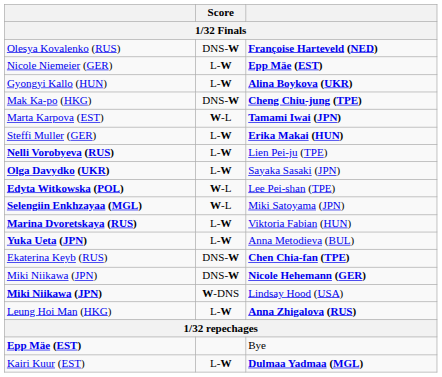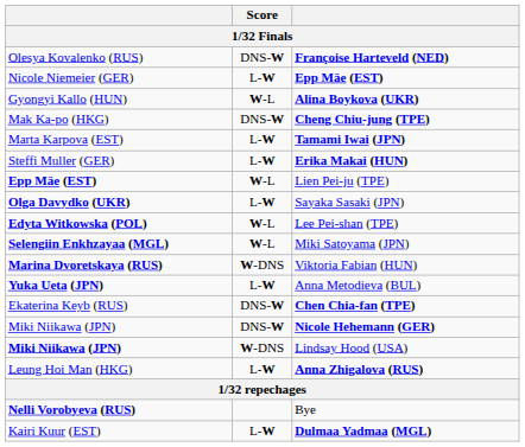 <table class="wikitable" style="text-align: left; ">
 <tr>
 <th align="right" width="270"></th>
 <th width="65">Score</th>
 <th align="left" width="270"></th>
 </tr>
 <tr>
 <th colspan=3>1/32 Finals</th>
 </tr>
 <tr>
 <td> <a href='#'>Olesya Kovalenko</a> (<a href='#'>RUS</a>)</td>
 <td align="center">DNS-<strong>W</strong></td>
 <td><strong> <a href='#'>Françoise Harteveld</a> (<a href='#'>NED</a>)</strong></td>
 </tr>
 <tr>
 <td> <a href='#'>Nicole Niemeier</a> (<a href='#'>GER</a>)</td>
 <td align="center">L-<strong>W</strong></td>
 <td><strong> <a href='#'>Epp Mäe</a> (<a href='#'>EST</a>)</strong></td>
 </tr>
 <tr>
 <td> <a href='#'>Gyongyi Kallo</a> (<a href='#'>HUN</a>)</td>
-<td align="center">L-<strong>W</strong></td>
+<td align="center"><strong>W</strong>-L</td>
 <td><strong> <a href='#'>Alina Boykova</a> (<a href='#'>UKR</a>)</strong></td>
 </tr>
 <tr>
 <td> <a href='#'>Mak Ka-po</a> (<a href='#'>HKG</a>)</td>
 <td align="center">DNS-<strong>W</strong></td>
 <td><strong> <a href='#'>Cheng Chiu-jung</a> (<a href='#'>TPE</a>)</strong></td>
 </tr>
 <tr>
 <td> <a href='#'>Marta Karpova</a> (<a href='#'>EST</a>)</td>
-<td align="center"><strong>W</strong>-L</td>
+<td align="center">L-<strong>W</strong></td>
 <td><strong> <a href='#'>Tamami Iwai</a> (<a href='#'>JPN</a>)</strong></td>
 </tr>
 <tr>
 <td> <a href='#'>Steffi Muller</a> (<a href='#'>GER</a>)</td>
 <td align="center">L-<strong>W</strong></td>
 <td><strong> <a href='#'>Erika Makai</a> (<a href='#'>HUN</a>)</strong></td>
 </tr>
 <tr>
-<td><strong> <a href='#'>Nelli Vorobyeva</a> (<a href='#'>RUS</a>)</strong></td>
-<td align="center">L-<strong>W</strong></td>
+<td><strong> <a href='#'>Epp Mäe</a> (<a href='#'>EST</a>)</strong></td>
+<td align="center"><strong>W</strong>-L</td>
 <td> <a href='#'>Lien Pei-ju</a> (<a href='#'>TPE</a>)</td>
 </tr>
 <tr>
 <td><strong> <a href='#'>Olga Davydko</a> (<a href='#'>UKR</a>)</strong></td>
 <td align="center">L-<strong>W</strong></td>
 <td> <a href='#'>Sayaka Sasaki</a> (<a href='#'>JPN</a>)</td>
 </tr>
 <tr>
 <td><strong> <a href='#'>Edyta Witkowska</a> (<a href='#'>POL</a>)</strong></td>
 <td align="center"><strong>W</strong>-L</td>
 <td> <a href='#'>Lee Pei-shan</a> (<a href='#'>TPE</a>)</td>
 </tr>
 <tr>
 <td><strong> <a href='#'>Selengiin Enkhzayaa</a> (<a href='#'>MGL</a>)</strong></td>
 <td align="center"><strong>W</strong>-L</td>
 <td> <a href='#'>Miki Satoyama</a> (<a href='#'>JPN</a>)</td>
 </tr>
 <tr>
 <td><strong> <a href='#'>Marina Dvoretskaya</a> (<a href='#'>RUS</a>)</strong></td>
-<td align="center">L-<strong>W</strong></td>
+<td align="center"><strong>W</strong>-DNS</td>
 <td> <a href='#'>Viktoria Fabian</a> (<a href='#'>HUN</a>)</td>
 </tr>
 <tr>
 <td><strong> <a href='#'>Yuka Ueta</a> (<a href='#'>JPN</a>)</strong></td>
 <td align="center">L-<strong>W</strong></td>
 <td> <a href='#'>Anna Metodieva</a> (<a href='#'>BUL</a>)</td>
 </tr>
 <tr>
 <td> <a href='#'>Ekaterina Keyb</a> (<a href='#'>RUS</a>)</td>
 <td align="center">DNS-<strong>W</strong></td>
 <td><strong> <a href='#'>Chen Chia-fan</a> (<a href='#'>TPE</a>)</strong></td>
 </tr>
 <tr>
 <td> <a href='#'>Miki Niikawa</a> (<a href='#'>JPN</a>)</td>
 <td align="center">DNS-<strong>W</strong></td>
 <td><strong> <a href='#'>Nicole Hehemann</a> (<a href='#'>GER</a>)</strong></td>
 </tr>
 <tr>
 <td><strong> <a href='#'>Miki Niikawa</a> (<a href='#'>JPN</a>)</strong></td>
 <td align="center"><strong>W</strong>-DNS</td>
 <td> <a href='#'>Lindsay Hood</a> (<a href='#'>USA</a>)</td>
 </tr>
 <tr>
 <td> <a href='#'>Leung Hoi Man</a> (<a href='#'>HKG</a>)</td>
 <td align="center">L-<strong>W</strong></td>
 <td><strong> <a href='#'>Anna Zhigalova</a> (<a href='#'>RUS</a>)</strong></td>
 </tr>
 <tr>
 <th colspan=3>1/32 repechages</th>
 </tr>
 <tr>
-<td><strong> <a href='#'>Epp Mäe</a> (<a href='#'>EST</a>)</strong></td>
+<td><strong> <a href='#'>Nelli Vorobyeva</a> (<a href='#'>RUS</a>)</strong></td>
 <td align="center"></td>
 <td>Bye</td>
 </tr>
 <tr>
 <td> <a href='#'>Kairi Kuur</a> (<a href='#'>EST</a>)</td>
 <td align="center">L-<strong>W</strong></td>
 <td><strong> <a href='#'>Dulmaa Yadmaa</a> (<a href='#'>MGL</a>)</strong></td>
 </tr>
 </table>
